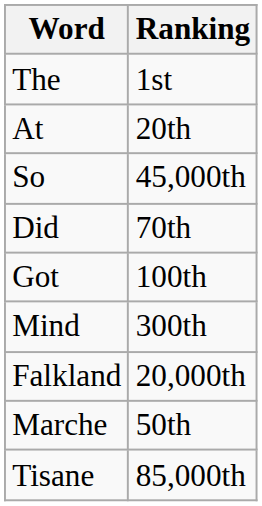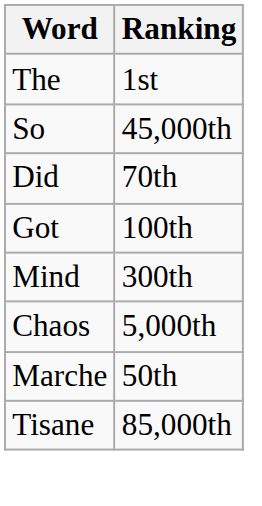 <table class="wikitable">
 <tr>
 <th>Word</th>
 <th>Ranking</th>
 </tr>
 <tr>
 <td>The</td>
 <td>1st</td>
-</tr>
-<tr>
-<td>At</td>
-<td>20th</td>
 </tr>
 <tr>
 <td>So</td>
 <td>45,000th</td>
 </tr>
 <tr>
 <td>Did</td>
 <td>70th</td>
 </tr>
 <tr>
 <td>Got</td>
 <td>100th</td>
 </tr>
 <tr>
 <td>Mind</td>
 <td>300th</td>
 </tr>
 <tr>
-<td>Falkland</td>
-<td>20,000th</td>
+<td>Chaos</td>
+<td>5,000th</td>
 </tr>
 <tr>
 <td>Marche</td>
 <td>50th</td>
 </tr>
 <tr>
 <td>Tisane</td>
 <td>85,000th</td>
 </tr>
 </table>
